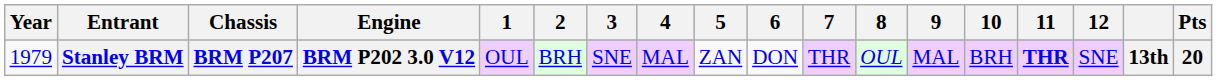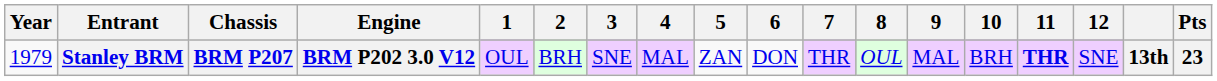 <table class="wikitable" style="text-align:center; font-size:90%">
 <tr>
 <th>Year</th>
 <th>Entrant</th>
 <th>Chassis</th>
 <th>Engine</th>
 <th>1</th>
 <th>2</th>
 <th>3</th>
 <th>4</th>
 <th>5</th>
 <th>6</th>
 <th>7</th>
 <th>8</th>
 <th>9</th>
 <th>10</th>
 <th>11</th>
 <th>12</th>
 <th></th>
 <th>Pts</th>
 </tr>
 <tr>
 <td><a href='#'>1979</a></td>
 <th><a href='#'>Stanley BRM</a></th>
 <th><a href='#'>BRM</a> <a href='#'>P207</a></th>
 <th><a href='#'>BRM</a> P202 3.0 <a href='#'>V12</a></th>
 <td style="background:#EFCFFF;"><a href='#'>OUL</a><br></td>
 <td style="background:#DFFFDF;"><a href='#'>BRH</a><br></td>
 <td style="background:#EFCFFF;"><a href='#'>SNE</a><br></td>
 <td style="background:#EFCFFF;"><a href='#'>MAL</a><br></td>
 <td><a href='#'>ZAN</a></td>
 <td><a href='#'>DON</a></td>
 <td style="background:#EFCFFF;"><a href='#'>THR</a><br></td>
 <td style="background:#DFFFDF;"><em><a href='#'>OUL</a></em><br></td>
 <td style="background:#EFCFFF;"><a href='#'>MAL</a><br></td>
 <td style="background:#EFCFFF;"><a href='#'>BRH</a><br></td>
 <td style="background:#EFCFFF;"><strong><a href='#'>THR</a><br></strong></td>
 <td style="background:#EFCFFF;"><a href='#'>SNE</a><br></td>
 <th>13th</th>
-<th>20</th>
+<th>23</th>
 </tr>
 </table>
